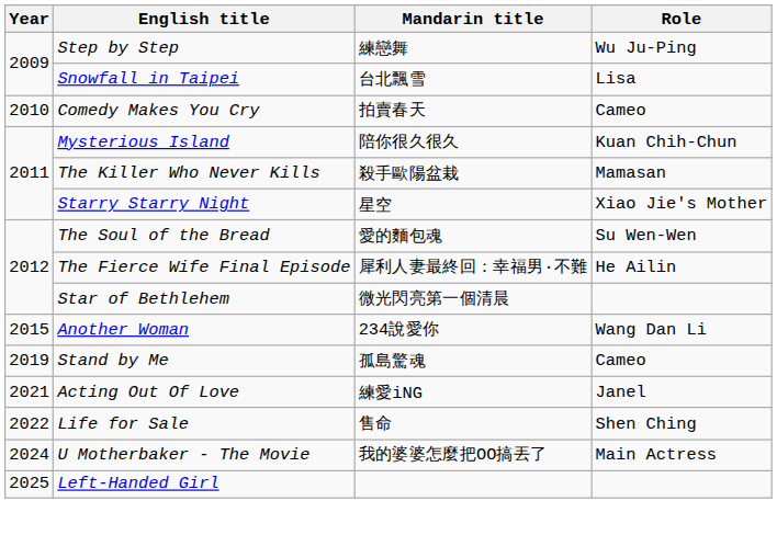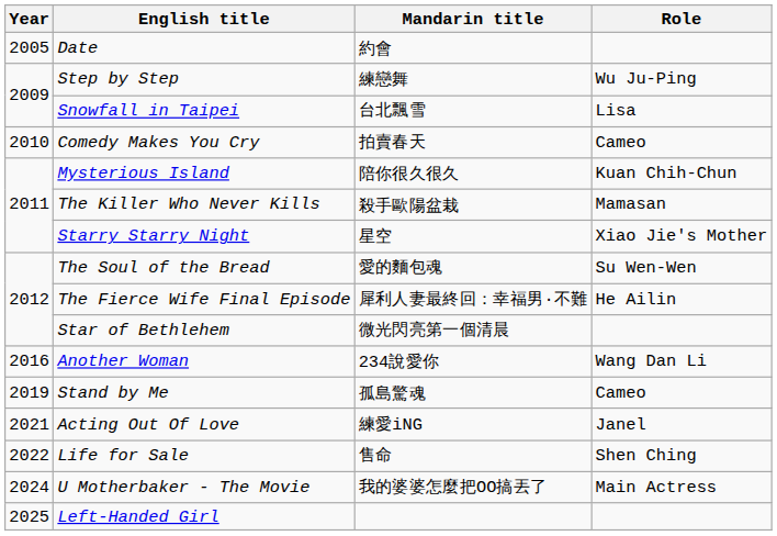 <table class="wikitable sortable">
 <tr>
 <th>Year</th>
 <th>English title</th>
 <th>Mandarin title</th>
 <th>Role</th>
+</tr>
+<tr>
+<td>2005</td>
+<td><em>Date</em></td>
+<td>約會</td>
+<td></td>
 </tr>
 <tr>
 <td rowspan="2">2009</td>
 <td><em>Step by Step</em></td>
 <td>練戀舞</td>
 <td>Wu Ju-Ping</td>
 </tr>
 <tr>
 <td><em><a href='#'>Snowfall in Taipei</a></em></td>
 <td>台北飄雪</td>
 <td>Lisa</td>
 </tr>
 <tr>
 <td>2010</td>
 <td><em>Comedy Makes You Cry</em></td>
 <td>拍賣春天</td>
 <td>Cameo</td>
 </tr>
 <tr>
 <td rowspan="3">2011</td>
 <td><em><a href='#'>Mysterious Island</a></em></td>
 <td>陪你很久很久</td>
 <td>Kuan Chih-Chun</td>
 </tr>
 <tr>
 <td><em>The Killer Who Never Kills</em></td>
 <td>殺手歐陽盆栽</td>
 <td>Mamasan</td>
 </tr>
 <tr>
 <td><em><a href='#'>Starry Starry Night</a></em></td>
 <td>星空</td>
 <td>Xiao Jie's Mother</td>
 </tr>
 <tr>
 <td rowspan="3">2012</td>
 <td><em>The Soul of the Bread</em></td>
 <td>愛的麵包魂</td>
 <td>Su Wen-Wen</td>
 </tr>
 <tr>
 <td><em>The Fierce Wife Final Episode</em></td>
 <td>犀利人妻最終回：幸福男·不難</td>
 <td>He Ailin</td>
 </tr>
 <tr>
 <td><em>Star of Bethlehem</em></td>
 <td>微光閃亮第一個清晨</td>
 <td></td>
 </tr>
 <tr>
-<td>2015</td>
+<td>2016</td>
 <td><em><a href='#'>Another Woman</a></em></td>
 <td>234說愛你</td>
 <td>Wang Dan Li</td>
 </tr>
 <tr>
 <td>2019</td>
 <td><em>Stand by Me</em></td>
 <td>孤島驚魂</td>
 <td>Cameo</td>
 </tr>
 <tr>
 <td>2021</td>
 <td><em>Acting Out Of Love</em></td>
 <td>練愛iNG</td>
 <td>Janel</td>
 </tr>
 <tr>
 <td>2022</td>
 <td><em>Life for Sale</em></td>
 <td>售命</td>
 <td>Shen Ching</td>
 </tr>
 <tr>
 <td>2024</td>
 <td><em>U Motherbaker - The Movie</em></td>
 <td>我的婆婆怎麼把OO搞丟了</td>
 <td>Main Actress</td>
 </tr>
 <tr>
 <td>2025</td>
 <td><em><a href='#'>Left-Handed Girl</a></em></td>
 <td></td>
 <td></td>
 </tr>
 </table>
